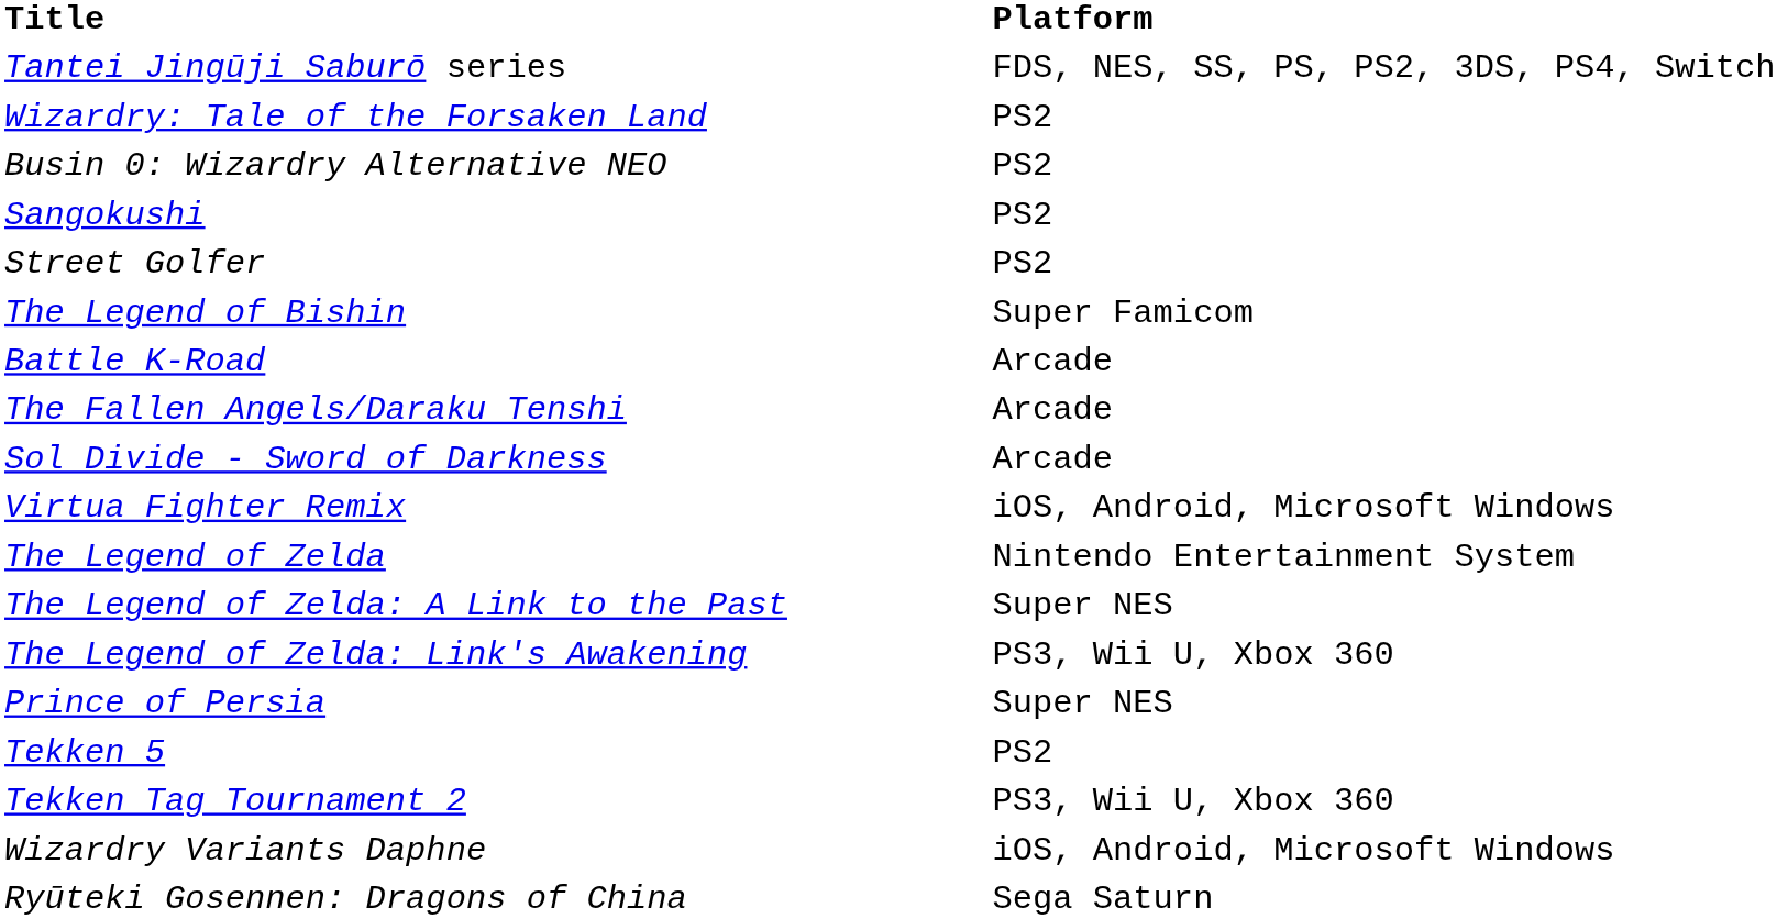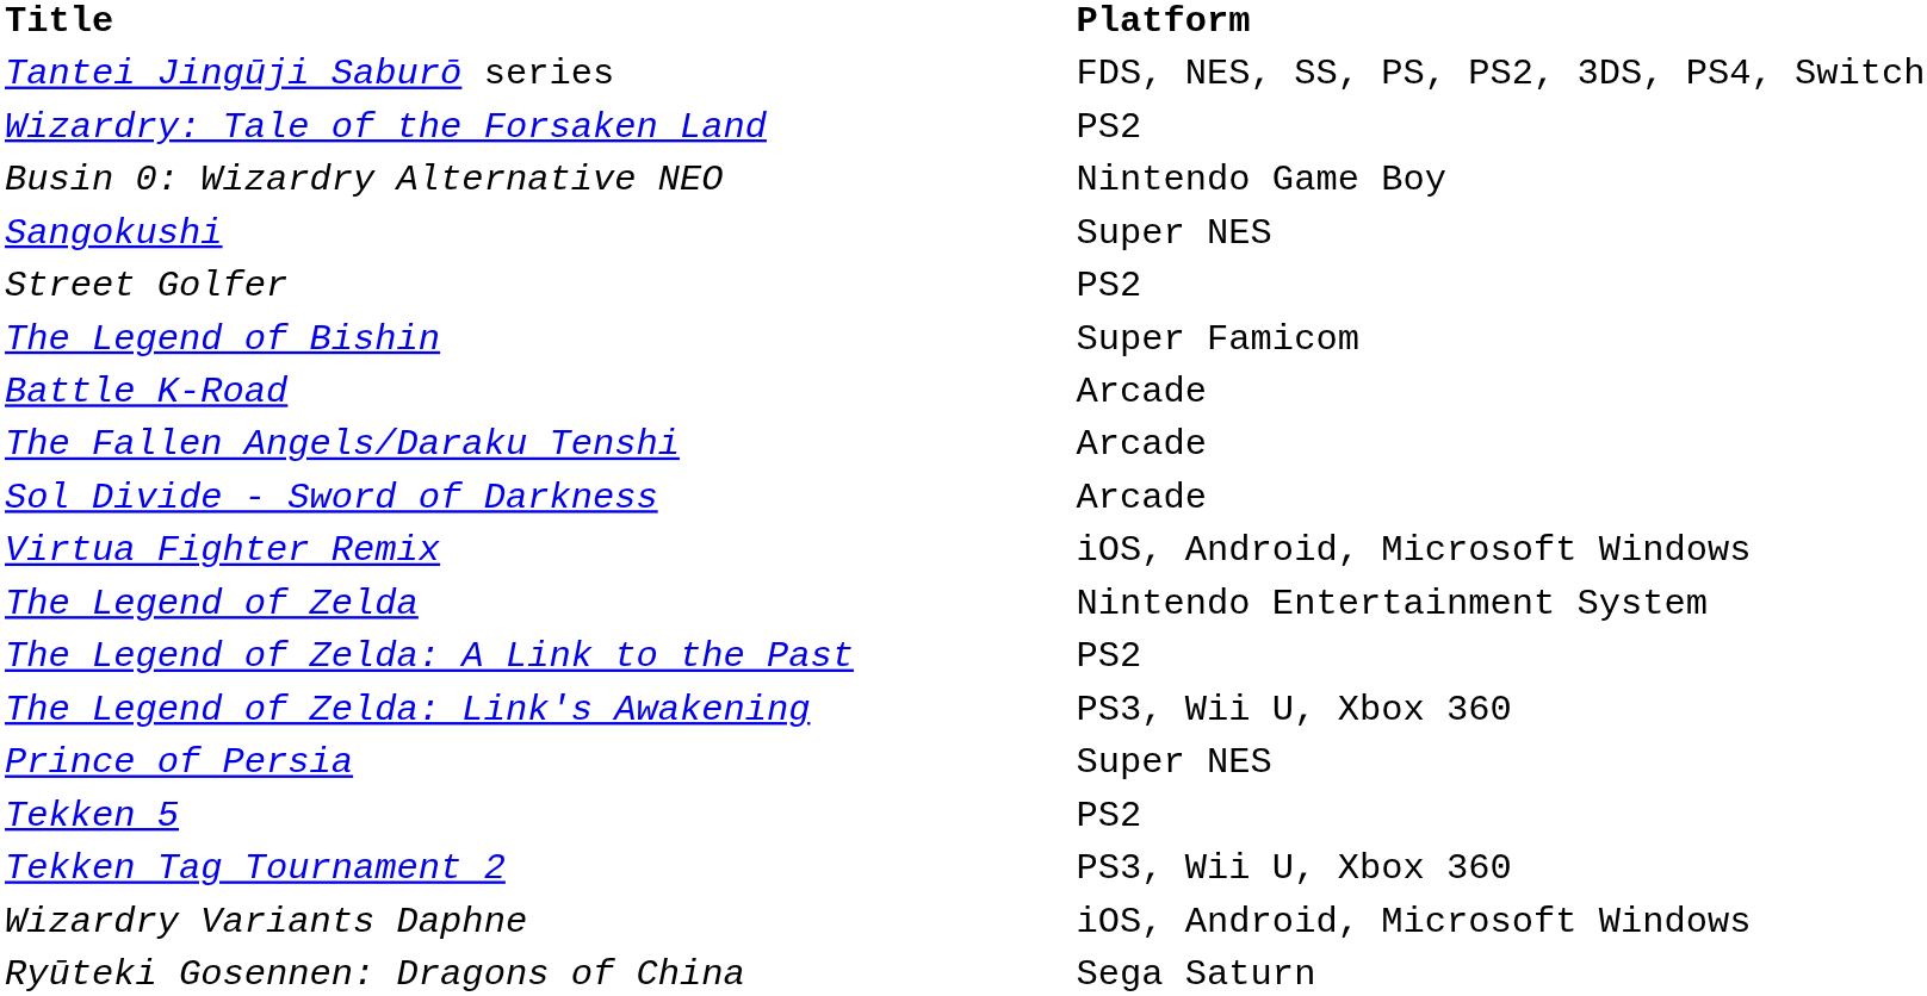 <table>
 <tr>
 <th align=left>Title</th>
 <th align=left>Platform</th>
 </tr>
 <tr>
 <td width="380"><em><a href='#'>Tantei Jingūji Saburō</a></em> series</td>
 <td>FDS, NES, SS, PS, PS2, 3DS, PS4, Switch</td>
 </tr>
 <tr>
 <td width="380"><em><a href='#'>Wizardry: Tale of the Forsaken Land</a></em></td>
 <td>PS2</td>
 </tr>
 <tr>
 <td width="380"><em>Busin 0: Wizardry Alternative NEO</em></td>
-<td>PS2</td>
+<td>Nintendo Game Boy</td>
 </tr>
 <tr>
 <td><em><a href='#'>Sangokushi</a></em></td>
-<td>PS2</td>
+<td>Super NES</td>
 </tr>
 <tr>
 <td><em>Street Golfer</em></td>
 <td>PS2</td>
 </tr>
 <tr>
 <td><em><a href='#'>The Legend of Bishin</a></em></td>
 <td>Super Famicom</td>
 </tr>
 <tr>
 <td><em><a href='#'>Battle K-Road</a></em></td>
 <td>Arcade</td>
 </tr>
 <tr>
 <td><em><a href='#'>The Fallen Angels/Daraku Tenshi</a></em></td>
 <td>Arcade</td>
 </tr>
 <tr>
 <td><em><a href='#'>Sol Divide - Sword of Darkness</a></em></td>
 <td>Arcade</td>
 </tr>
 <tr>
 <td><em><a href='#'>Virtua Fighter Remix</a></em></td>
 <td>iOS, Android, Microsoft Windows</td>
 </tr>
 <tr>
 <td><em><a href='#'>The Legend of Zelda</a></em></td>
 <td>Nintendo Entertainment System</td>
 </tr>
 <tr>
 <td><em><a href='#'>The Legend of Zelda: A Link to the Past</a></em></td>
-<td>Super NES</td>
+<td>PS2</td>
 </tr>
 <tr>
 <td><em><a href='#'>The Legend of Zelda: Link's Awakening</a></em></td>
 <td>PS3, Wii U, Xbox 360</td>
 </tr>
 <tr>
 <td><em><a href='#'>Prince of Persia</a></em></td>
 <td>Super NES</td>
 </tr>
 <tr>
 <td><em><a href='#'>Tekken 5</a></em></td>
 <td>PS2</td>
 </tr>
 <tr>
 <td><em><a href='#'>Tekken Tag Tournament 2</a></em></td>
 <td>PS3, Wii U, Xbox 360</td>
 </tr>
 <tr>
 <td><em>Wizardry Variants Daphne</em></td>
 <td>iOS, Android, Microsoft Windows</td>
 </tr>
 <tr>
 <td><em>Ryūteki Gosennen: Dragons of China</em></td>
 <td>Sega Saturn</td>
 </tr>
 </table>
